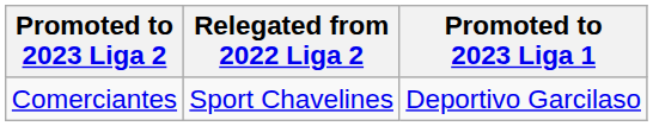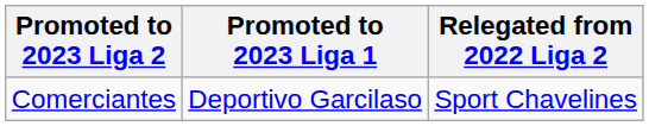 <table class="wikitable">
 <tr>
 <th>Promoted to<br><a href='#'>2023 Liga 2</a></th>
+<th>Promoted to<br><a href='#'>2023 Liga 1</a></th>
 <th>Relegated from<br><a href='#'>2022 Liga 2</a></th>
-<th>Promoted to<br><a href='#'>2023 Liga 1</a></th>
 </tr>
 <tr>
 <td> <a href='#'>Comerciantes</a> </td>
+<td> <a href='#'>Deportivo Garcilaso</a> </td>
 <td> <a href='#'>Sport Chavelines</a> </td>
-<td> <a href='#'>Deportivo Garcilaso</a> </td>
 </tr>
 </table>
